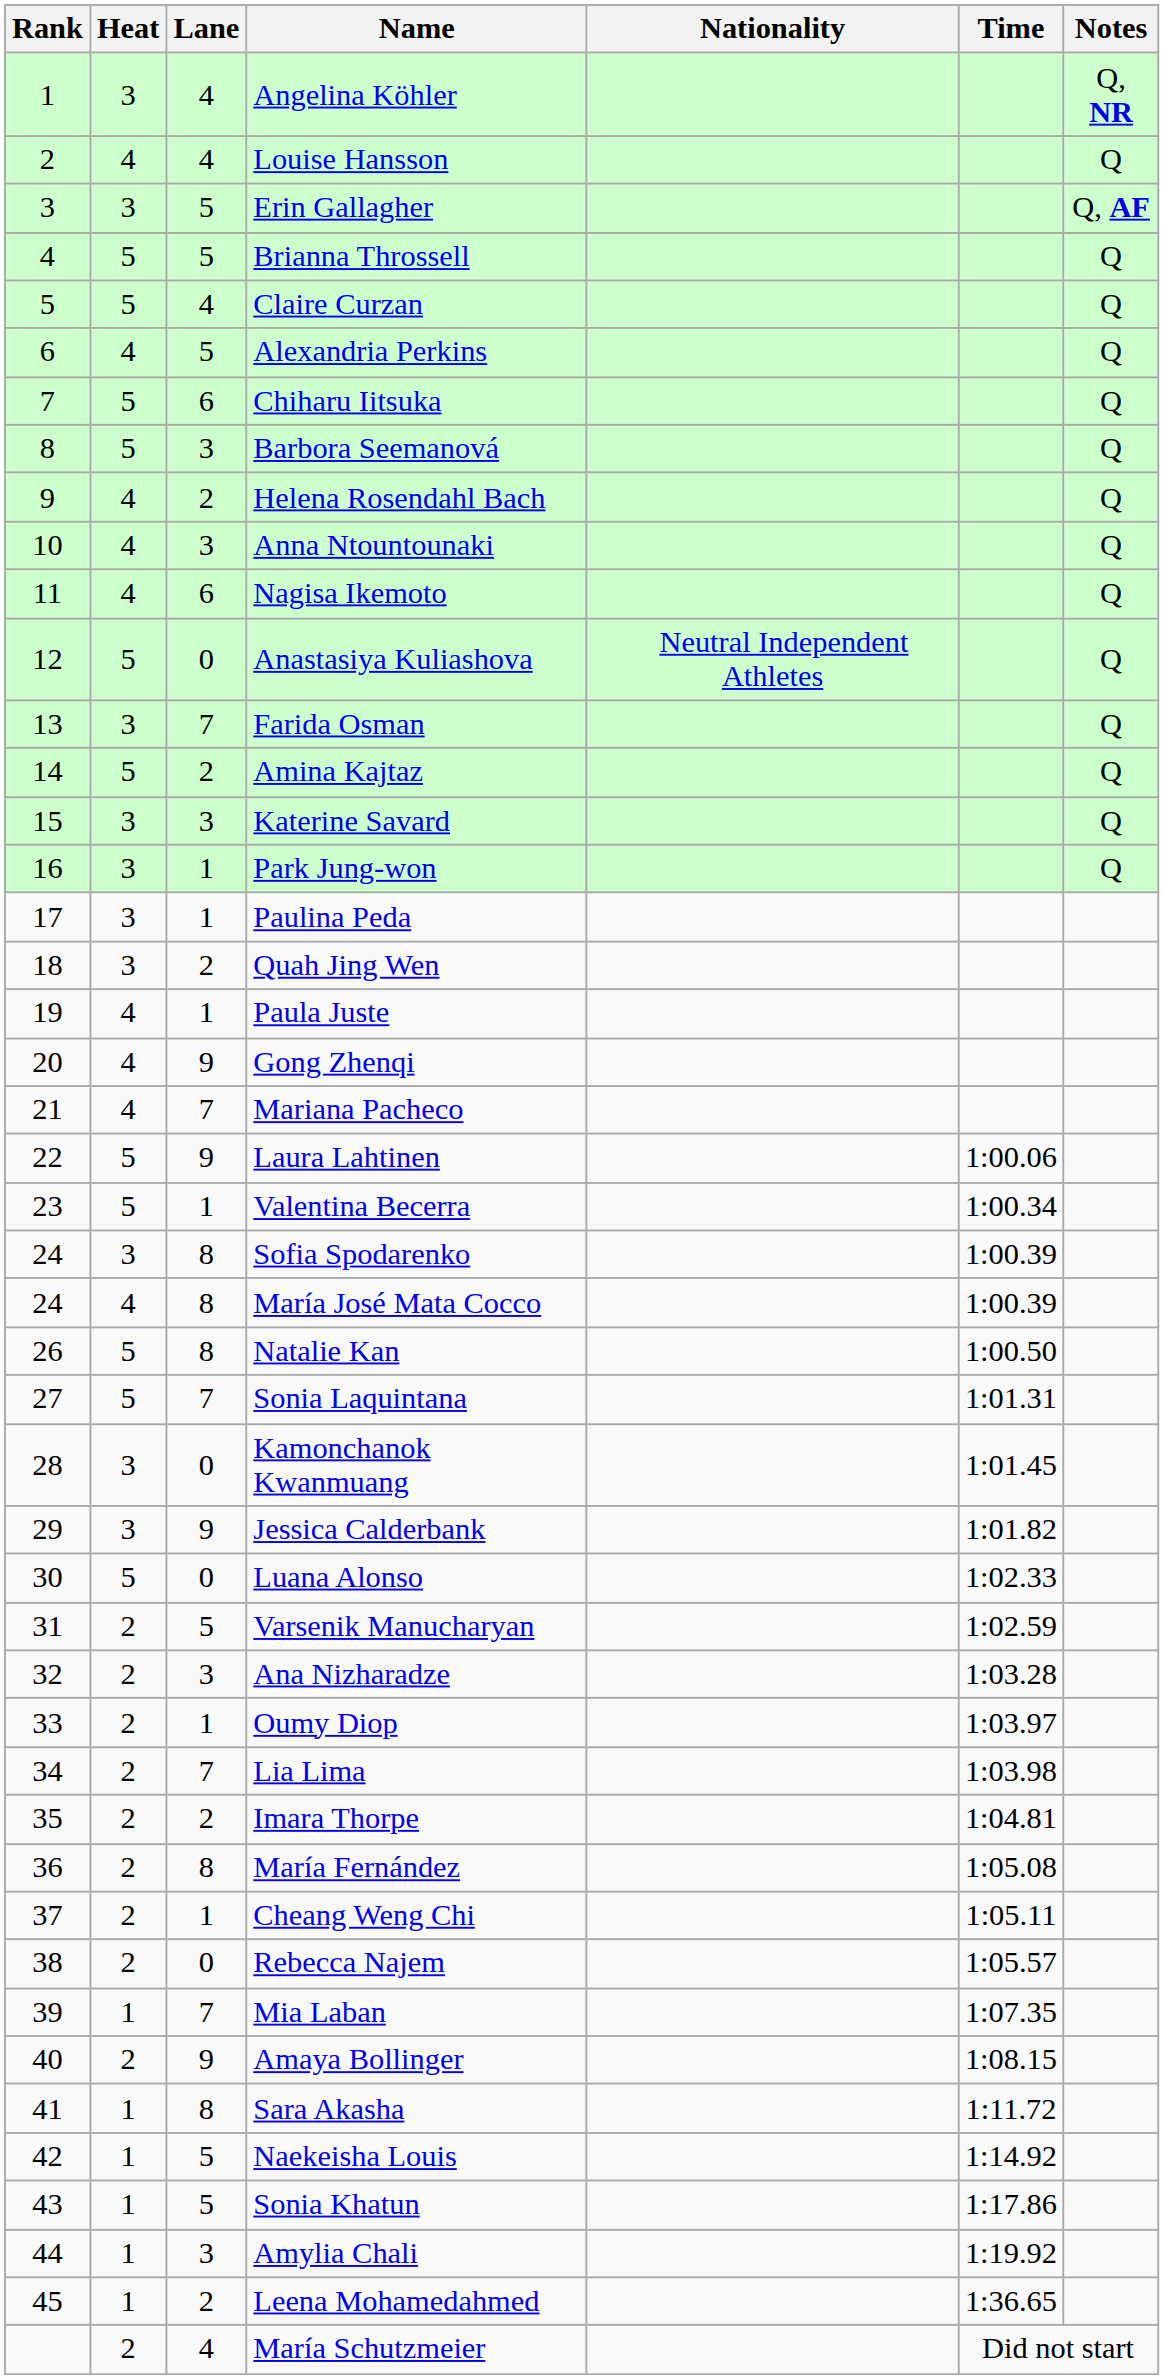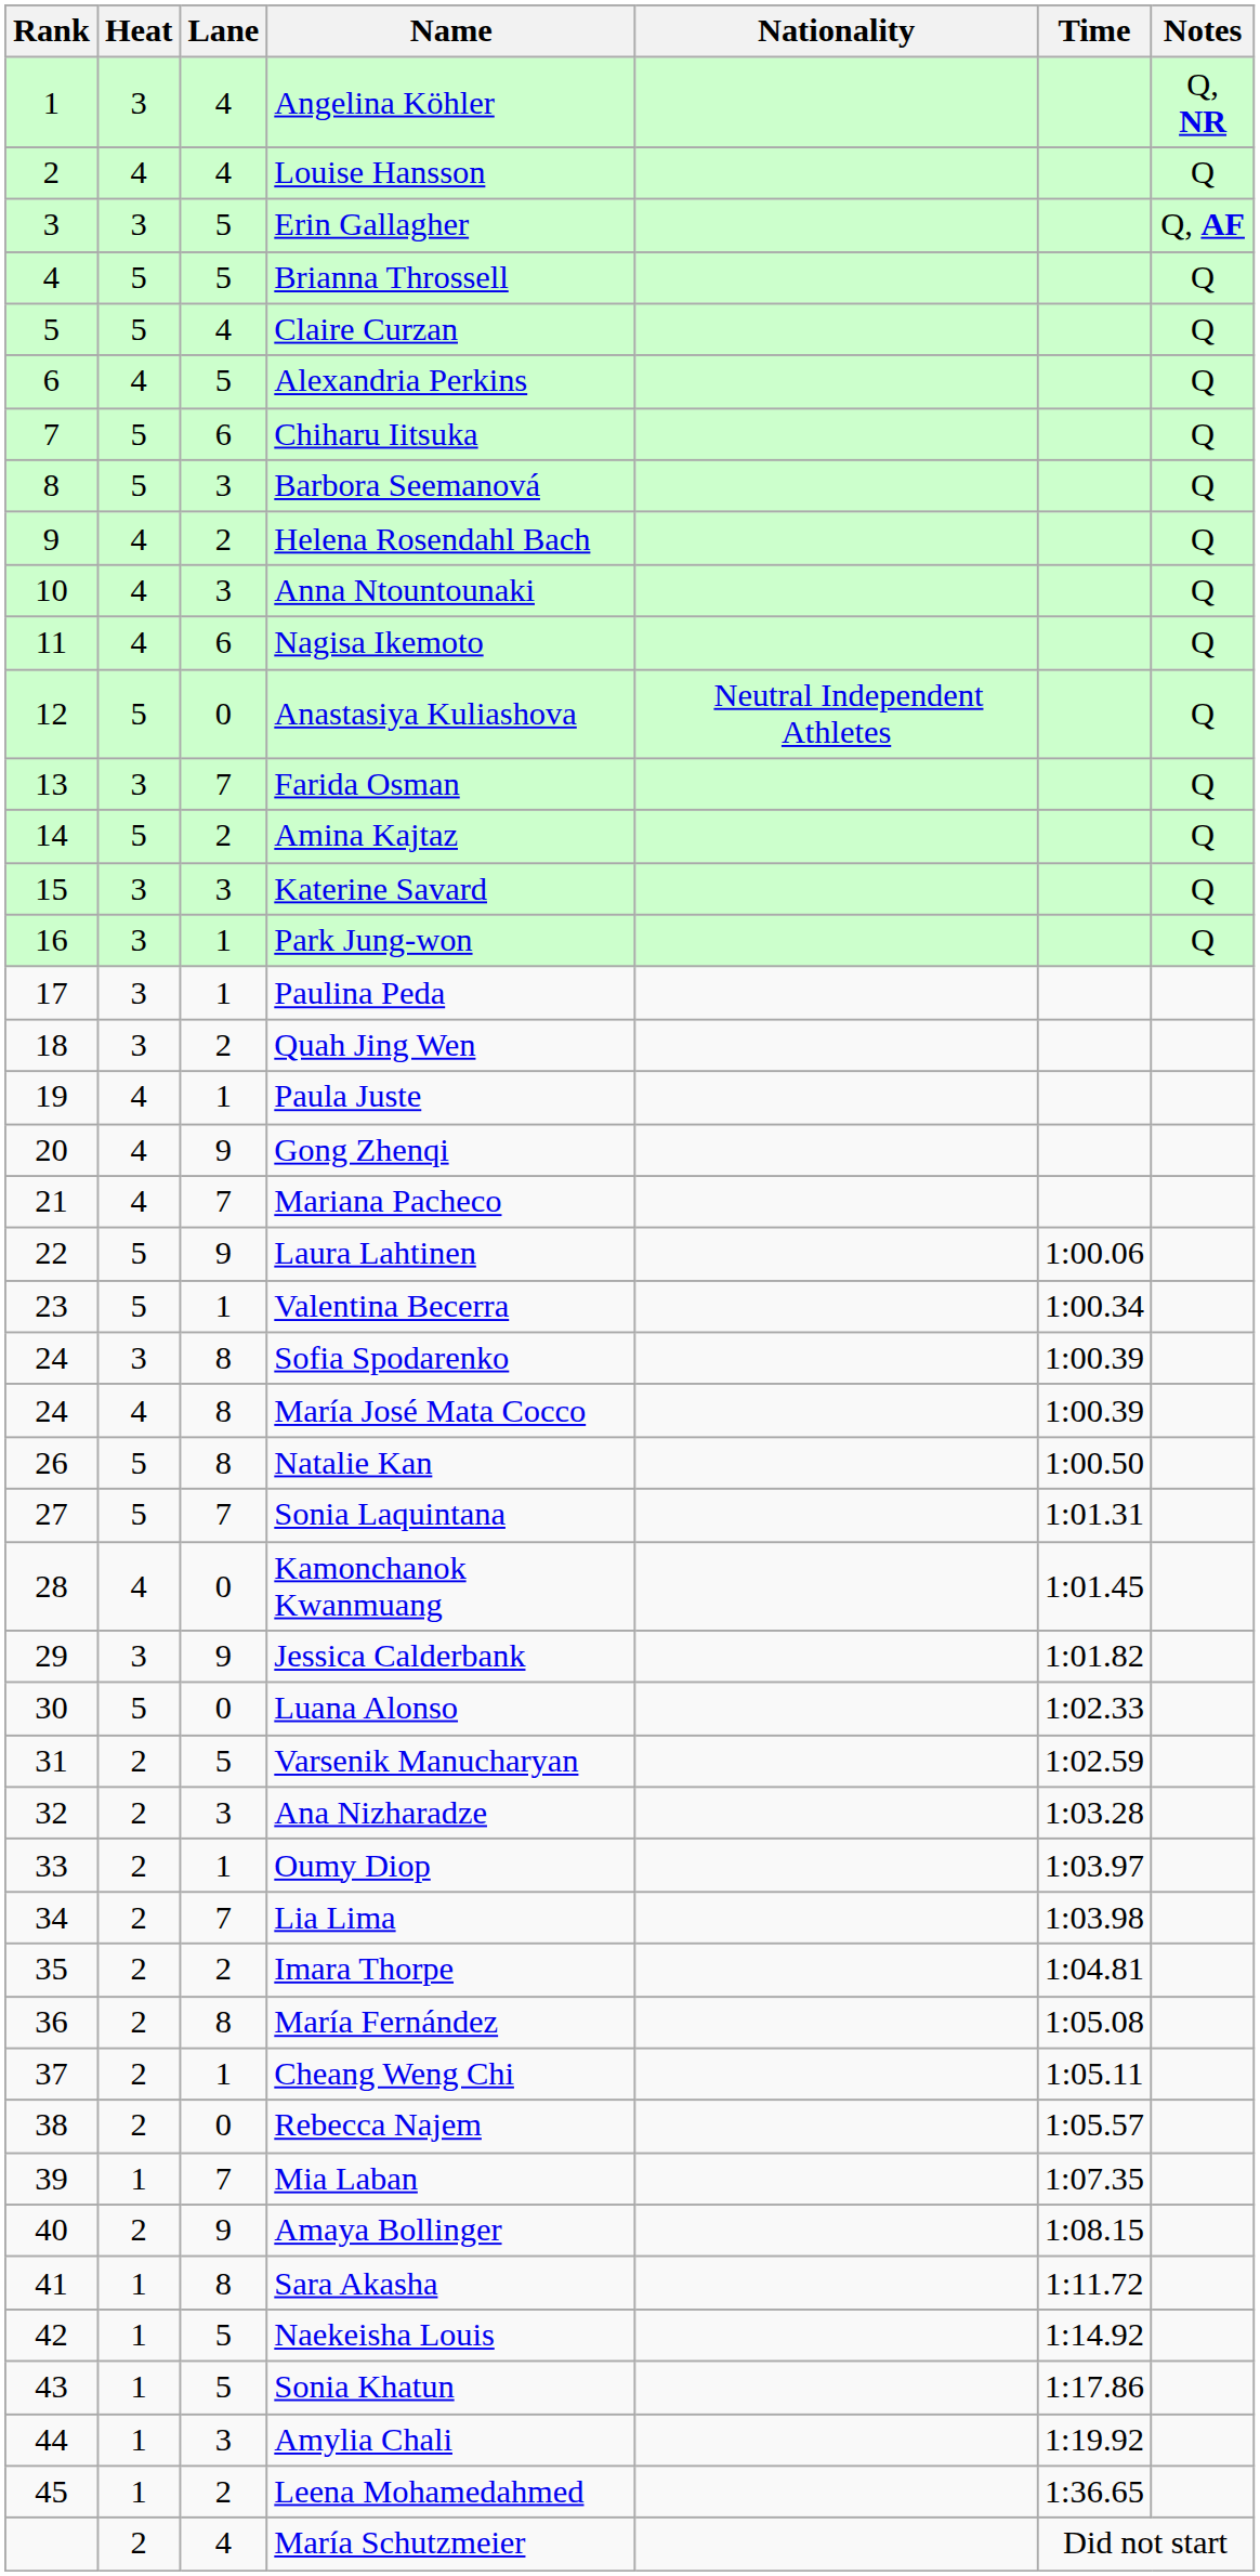 <table class="wikitable sortable" style="text-align:center">
 <tr>
 <th>Rank</th>
 <th>Heat</th>
 <th>Lane</th>
 <th>Name</th>
 <th>Nationality</th>
 <th>Time</th>
 <th>Notes</th>
 </tr>
 <tr bgcolor=ccffcc>
 <td>1</td>
 <td>3</td>
 <td>4</td>
 <td align=left><a href='#'>Angelina Köhler</a></td>
 <td align=left></td>
 <td></td>
 <td>Q, <strong><a href='#'>NR</a></strong></td>
 </tr>
 <tr bgcolor=ccffcc>
 <td>2</td>
 <td>4</td>
 <td>4</td>
 <td align=left><a href='#'>Louise Hansson</a></td>
 <td align=left></td>
 <td></td>
 <td>Q</td>
 </tr>
 <tr bgcolor=ccffcc>
 <td>3</td>
 <td>3</td>
 <td>5</td>
 <td align=left><a href='#'>Erin Gallagher</a></td>
 <td align=left></td>
 <td></td>
 <td>Q, <strong><a href='#'>AF</a></strong></td>
 </tr>
 <tr bgcolor=ccffcc>
 <td>4</td>
 <td>5</td>
 <td>5</td>
 <td align=left><a href='#'>Brianna Throssell</a></td>
 <td align=left></td>
 <td></td>
 <td>Q</td>
 </tr>
 <tr bgcolor=ccffcc>
 <td>5</td>
 <td>5</td>
 <td>4</td>
 <td align=left><a href='#'>Claire Curzan</a></td>
 <td align=left></td>
 <td></td>
 <td>Q</td>
 </tr>
 <tr bgcolor=ccffcc>
 <td>6</td>
 <td>4</td>
 <td>5</td>
 <td align=left><a href='#'>Alexandria Perkins</a></td>
 <td align=left></td>
 <td></td>
 <td>Q</td>
 </tr>
 <tr bgcolor=ccffcc>
 <td>7</td>
 <td>5</td>
 <td>6</td>
 <td align=left><a href='#'>Chiharu Iitsuka</a></td>
 <td align=left></td>
 <td></td>
 <td>Q</td>
 </tr>
 <tr bgcolor=ccffcc>
 <td>8</td>
 <td>5</td>
 <td>3</td>
 <td align=left><a href='#'>Barbora Seemanová</a></td>
 <td align=left></td>
 <td></td>
 <td>Q</td>
 </tr>
 <tr bgcolor=ccffcc>
 <td>9</td>
 <td>4</td>
 <td>2</td>
 <td align=left><a href='#'>Helena Rosendahl Bach</a></td>
 <td align=left></td>
 <td></td>
 <td>Q</td>
 </tr>
 <tr bgcolor=ccffcc>
 <td>10</td>
 <td>4</td>
 <td>3</td>
 <td align=left><a href='#'>Anna Ntountounaki</a></td>
 <td align=left></td>
 <td></td>
 <td>Q</td>
 </tr>
 <tr bgcolor=ccffcc>
 <td>11</td>
 <td>4</td>
 <td>6</td>
 <td align=left><a href='#'>Nagisa Ikemoto</a></td>
 <td align=left></td>
 <td></td>
 <td>Q</td>
 </tr>
 <tr bgcolor=ccffcc>
 <td>12</td>
 <td>5</td>
 <td>0</td>
 <td align=left><a href='#'>Anastasiya Kuliashova</a></td>
 <td>   <a href='#'>Neutral Independent Athletes</a></td>
 <td></td>
 <td>Q</td>
 </tr>
 <tr bgcolor=ccffcc>
 <td>13</td>
 <td>3</td>
 <td>7</td>
 <td align=left><a href='#'>Farida Osman</a></td>
 <td align=left></td>
 <td></td>
 <td>Q</td>
 </tr>
 <tr bgcolor=ccffcc>
 <td>14</td>
 <td>5</td>
 <td>2</td>
 <td align=left><a href='#'>Amina Kajtaz</a></td>
 <td align=left></td>
 <td></td>
 <td>Q</td>
 </tr>
 <tr bgcolor=ccffcc>
 <td>15</td>
 <td>3</td>
 <td>3</td>
 <td align=left><a href='#'>Katerine Savard</a></td>
 <td align=left></td>
 <td></td>
 <td>Q</td>
 </tr>
 <tr bgcolor=ccffcc>
 <td>16</td>
 <td>3</td>
 <td>1</td>
 <td align=left><a href='#'>Park Jung-won</a></td>
 <td align=left></td>
 <td></td>
 <td>Q</td>
 </tr>
 <tr>
 <td>17</td>
 <td>3</td>
 <td>1</td>
 <td align=left><a href='#'>Paulina Peda</a></td>
 <td align=left></td>
 <td></td>
 <td></td>
 </tr>
 <tr>
 <td>18</td>
 <td>3</td>
 <td>2</td>
 <td align=left><a href='#'>Quah Jing Wen</a></td>
 <td align=left></td>
 <td></td>
 <td></td>
 </tr>
 <tr>
 <td>19</td>
 <td>4</td>
 <td>1</td>
 <td align=left><a href='#'>Paula Juste</a></td>
 <td align=left></td>
 <td></td>
 <td></td>
 </tr>
 <tr>
 <td>20</td>
 <td>4</td>
 <td>9</td>
 <td align=left><a href='#'>Gong Zhenqi</a></td>
 <td align=left></td>
 <td></td>
 <td></td>
 </tr>
 <tr>
 <td>21</td>
 <td>4</td>
 <td>7</td>
 <td align=left><a href='#'>Mariana Pacheco</a></td>
 <td align=left></td>
 <td></td>
 <td></td>
 </tr>
 <tr>
 <td>22</td>
 <td>5</td>
 <td>9</td>
 <td align=left><a href='#'>Laura Lahtinen</a></td>
 <td align=left></td>
 <td>1:00.06</td>
 <td></td>
 </tr>
 <tr>
 <td>23</td>
 <td>5</td>
 <td>1</td>
 <td align=left><a href='#'>Valentina Becerra</a></td>
 <td align=left></td>
 <td>1:00.34</td>
 <td></td>
 </tr>
 <tr>
 <td>24</td>
 <td>3</td>
 <td>8</td>
 <td align=left><a href='#'>Sofia Spodarenko</a></td>
 <td align=left></td>
 <td>1:00.39</td>
 <td></td>
 </tr>
 <tr>
 <td>24</td>
 <td>4</td>
 <td>8</td>
 <td align=left><a href='#'>María José Mata Cocco</a></td>
 <td align=left></td>
 <td>1:00.39</td>
 <td></td>
 </tr>
 <tr>
 <td>26</td>
 <td>5</td>
 <td>8</td>
 <td align=left><a href='#'>Natalie Kan</a></td>
 <td align=left></td>
 <td>1:00.50</td>
 <td></td>
 </tr>
 <tr>
 <td>27</td>
 <td>5</td>
 <td>7</td>
 <td align=left><a href='#'>Sonia Laquintana</a></td>
 <td align=left></td>
 <td>1:01.31</td>
 <td></td>
 </tr>
 <tr>
 <td>28</td>
-<td>3</td>
+<td>4</td>
 <td>0</td>
 <td align=left><a href='#'>Kamonchanok Kwanmuang</a></td>
 <td align=left></td>
 <td>1:01.45</td>
 <td></td>
 </tr>
 <tr>
 <td>29</td>
 <td>3</td>
 <td>9</td>
 <td align=left><a href='#'>Jessica Calderbank</a></td>
 <td align=left></td>
 <td>1:01.82</td>
 <td></td>
 </tr>
 <tr>
 <td>30</td>
 <td>5</td>
 <td>0</td>
 <td align=left><a href='#'>Luana Alonso</a></td>
 <td align=left></td>
 <td>1:02.33</td>
 <td></td>
 </tr>
 <tr>
 <td>31</td>
 <td>2</td>
 <td>5</td>
 <td align=left><a href='#'>Varsenik Manucharyan</a></td>
 <td align=left></td>
 <td>1:02.59</td>
 <td></td>
 </tr>
 <tr>
 <td>32</td>
 <td>2</td>
 <td>3</td>
 <td align=left><a href='#'>Ana Nizharadze</a></td>
 <td align=left></td>
 <td>1:03.28</td>
 <td></td>
 </tr>
 <tr>
 <td>33</td>
 <td>2</td>
 <td>1</td>
 <td align=left><a href='#'>Oumy Diop</a></td>
 <td align=left></td>
 <td>1:03.97</td>
 <td></td>
 </tr>
 <tr>
 <td>34</td>
 <td>2</td>
 <td>7</td>
 <td align=left><a href='#'>Lia Lima</a></td>
 <td align=left></td>
 <td>1:03.98</td>
 <td></td>
 </tr>
 <tr>
 <td>35</td>
 <td>2</td>
 <td>2</td>
 <td align=left><a href='#'>Imara Thorpe</a></td>
 <td align=left></td>
 <td>1:04.81</td>
 <td></td>
 </tr>
 <tr>
 <td>36</td>
 <td>2</td>
 <td>8</td>
 <td align=left><a href='#'>María Fernández</a></td>
 <td align=left></td>
 <td>1:05.08</td>
 <td></td>
 </tr>
 <tr>
 <td>37</td>
 <td>2</td>
 <td>1</td>
 <td align=left><a href='#'>Cheang Weng Chi</a></td>
 <td align=left></td>
 <td>1:05.11</td>
 <td></td>
 </tr>
 <tr>
 <td>38</td>
 <td>2</td>
 <td>0</td>
 <td align=left><a href='#'>Rebecca Najem</a></td>
 <td align=left></td>
 <td>1:05.57</td>
 <td></td>
 </tr>
 <tr>
 <td>39</td>
 <td>1</td>
 <td>7</td>
 <td align=left><a href='#'>Mia Laban</a></td>
 <td align=left></td>
 <td>1:07.35</td>
 <td></td>
 </tr>
 <tr>
 <td>40</td>
 <td>2</td>
 <td>9</td>
 <td align=left><a href='#'>Amaya Bollinger</a></td>
 <td align=left></td>
 <td>1:08.15</td>
 <td></td>
 </tr>
 <tr>
 <td>41</td>
 <td>1</td>
 <td>8</td>
 <td align=left><a href='#'>Sara Akasha</a></td>
 <td align=left></td>
 <td>1:11.72</td>
 <td></td>
 </tr>
 <tr>
 <td>42</td>
 <td>1</td>
 <td>5</td>
 <td align=left><a href='#'>Naekeisha Louis</a></td>
 <td align=left></td>
 <td>1:14.92</td>
 <td></td>
 </tr>
 <tr>
 <td>43</td>
 <td>1</td>
 <td>5</td>
 <td align=left><a href='#'>Sonia Khatun</a></td>
 <td align=left></td>
 <td>1:17.86</td>
 <td></td>
 </tr>
 <tr>
 <td>44</td>
 <td>1</td>
 <td>3</td>
 <td align=left><a href='#'>Amylia Chali</a></td>
 <td align=left></td>
 <td>1:19.92</td>
 <td></td>
 </tr>
 <tr>
 <td>45</td>
 <td>1</td>
 <td>2</td>
 <td align=left><a href='#'>Leena Mohamedahmed</a></td>
 <td align=left></td>
 <td>1:36.65</td>
 <td></td>
 </tr>
 <tr>
 <td></td>
 <td>2</td>
 <td>4</td>
 <td align=left><a href='#'>María Schutzmeier</a></td>
 <td align=left></td>
 <td colspan=2>Did not start</td>
 </tr>
 </table>
